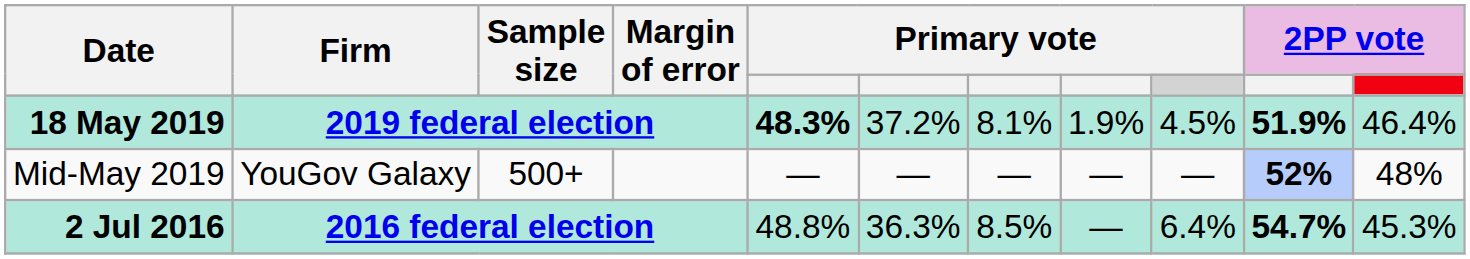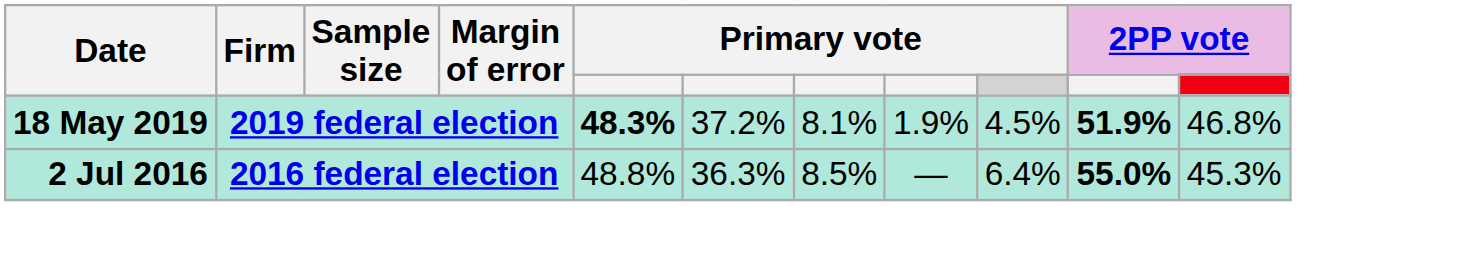 <table class="nowrap wikitable tpl-blanktable" style=text-align:center;font-size:90%>
 <tr>
 <th rowspan=2>Date</th>
 <th rowspan=2>Firm</th>
 <th rowspan=2>Sample<br>size</th>
 <th rowspan=2>Margin<br>of error</th>
 <th colspan=5>Primary vote</th>
 <th colspan=2 class=unsortable style=background:#ebbce3><a href='#'>2PP vote</a></th>
 </tr>
 <tr>
 <th style=background:></th>
 <th style=background:></th>
 <th style=background:></th>
 <th style=background:></th>
 <th style=background:lightgray></th>
 <th style=background:></th>
 <th style="background:#F00011"></th>
 </tr>
 <tr style="background:#b0e9db">
 <td style="text-align:right"><strong>18 May 2019</strong></td>
 <td colspan="3" style="text-align:center"><strong><a href='#'>2019 federal election</a></strong></td>
 <td><strong>48.3%</strong></td>
 <td>37.2%</td>
 <td>8.1%</td>
 <td>1.9%</td>
 <td>4.5%</td>
 <td><strong>51.9%</strong></td>
-<td>46.4%</td>
-</tr>
-<tr>
-<td style="text-align:right">Mid-May 2019</td>
-<td style="text-align:left">YouGov Galaxy</td>
-<td>500+</td>
-<td></td>
-<td>—</td>
-<td>—</td>
-<td>—</td>
-<td>—</td>
-<td>—</td>
-<th style=background:#B6CDFB>52%</th>
-<td>48%</td>
+<td>46.8%</td>
 </tr>
 <tr style="background:#b0e9db">
 <td style="text-align:right"><strong>2 Jul 2016</strong></td>
 <td colspan="3" style="text-align:center"><strong><a href='#'>2016 federal election</a></strong></td>
 <td>48.8%</td>
 <td>36.3%</td>
 <td>8.5%</td>
 <td>—</td>
 <td>6.4%</td>
-<td><strong>54.7%</strong></td>
+<td><strong>55.0%</strong></td>
 <td>45.3%</td>
 </tr>
 </table>
